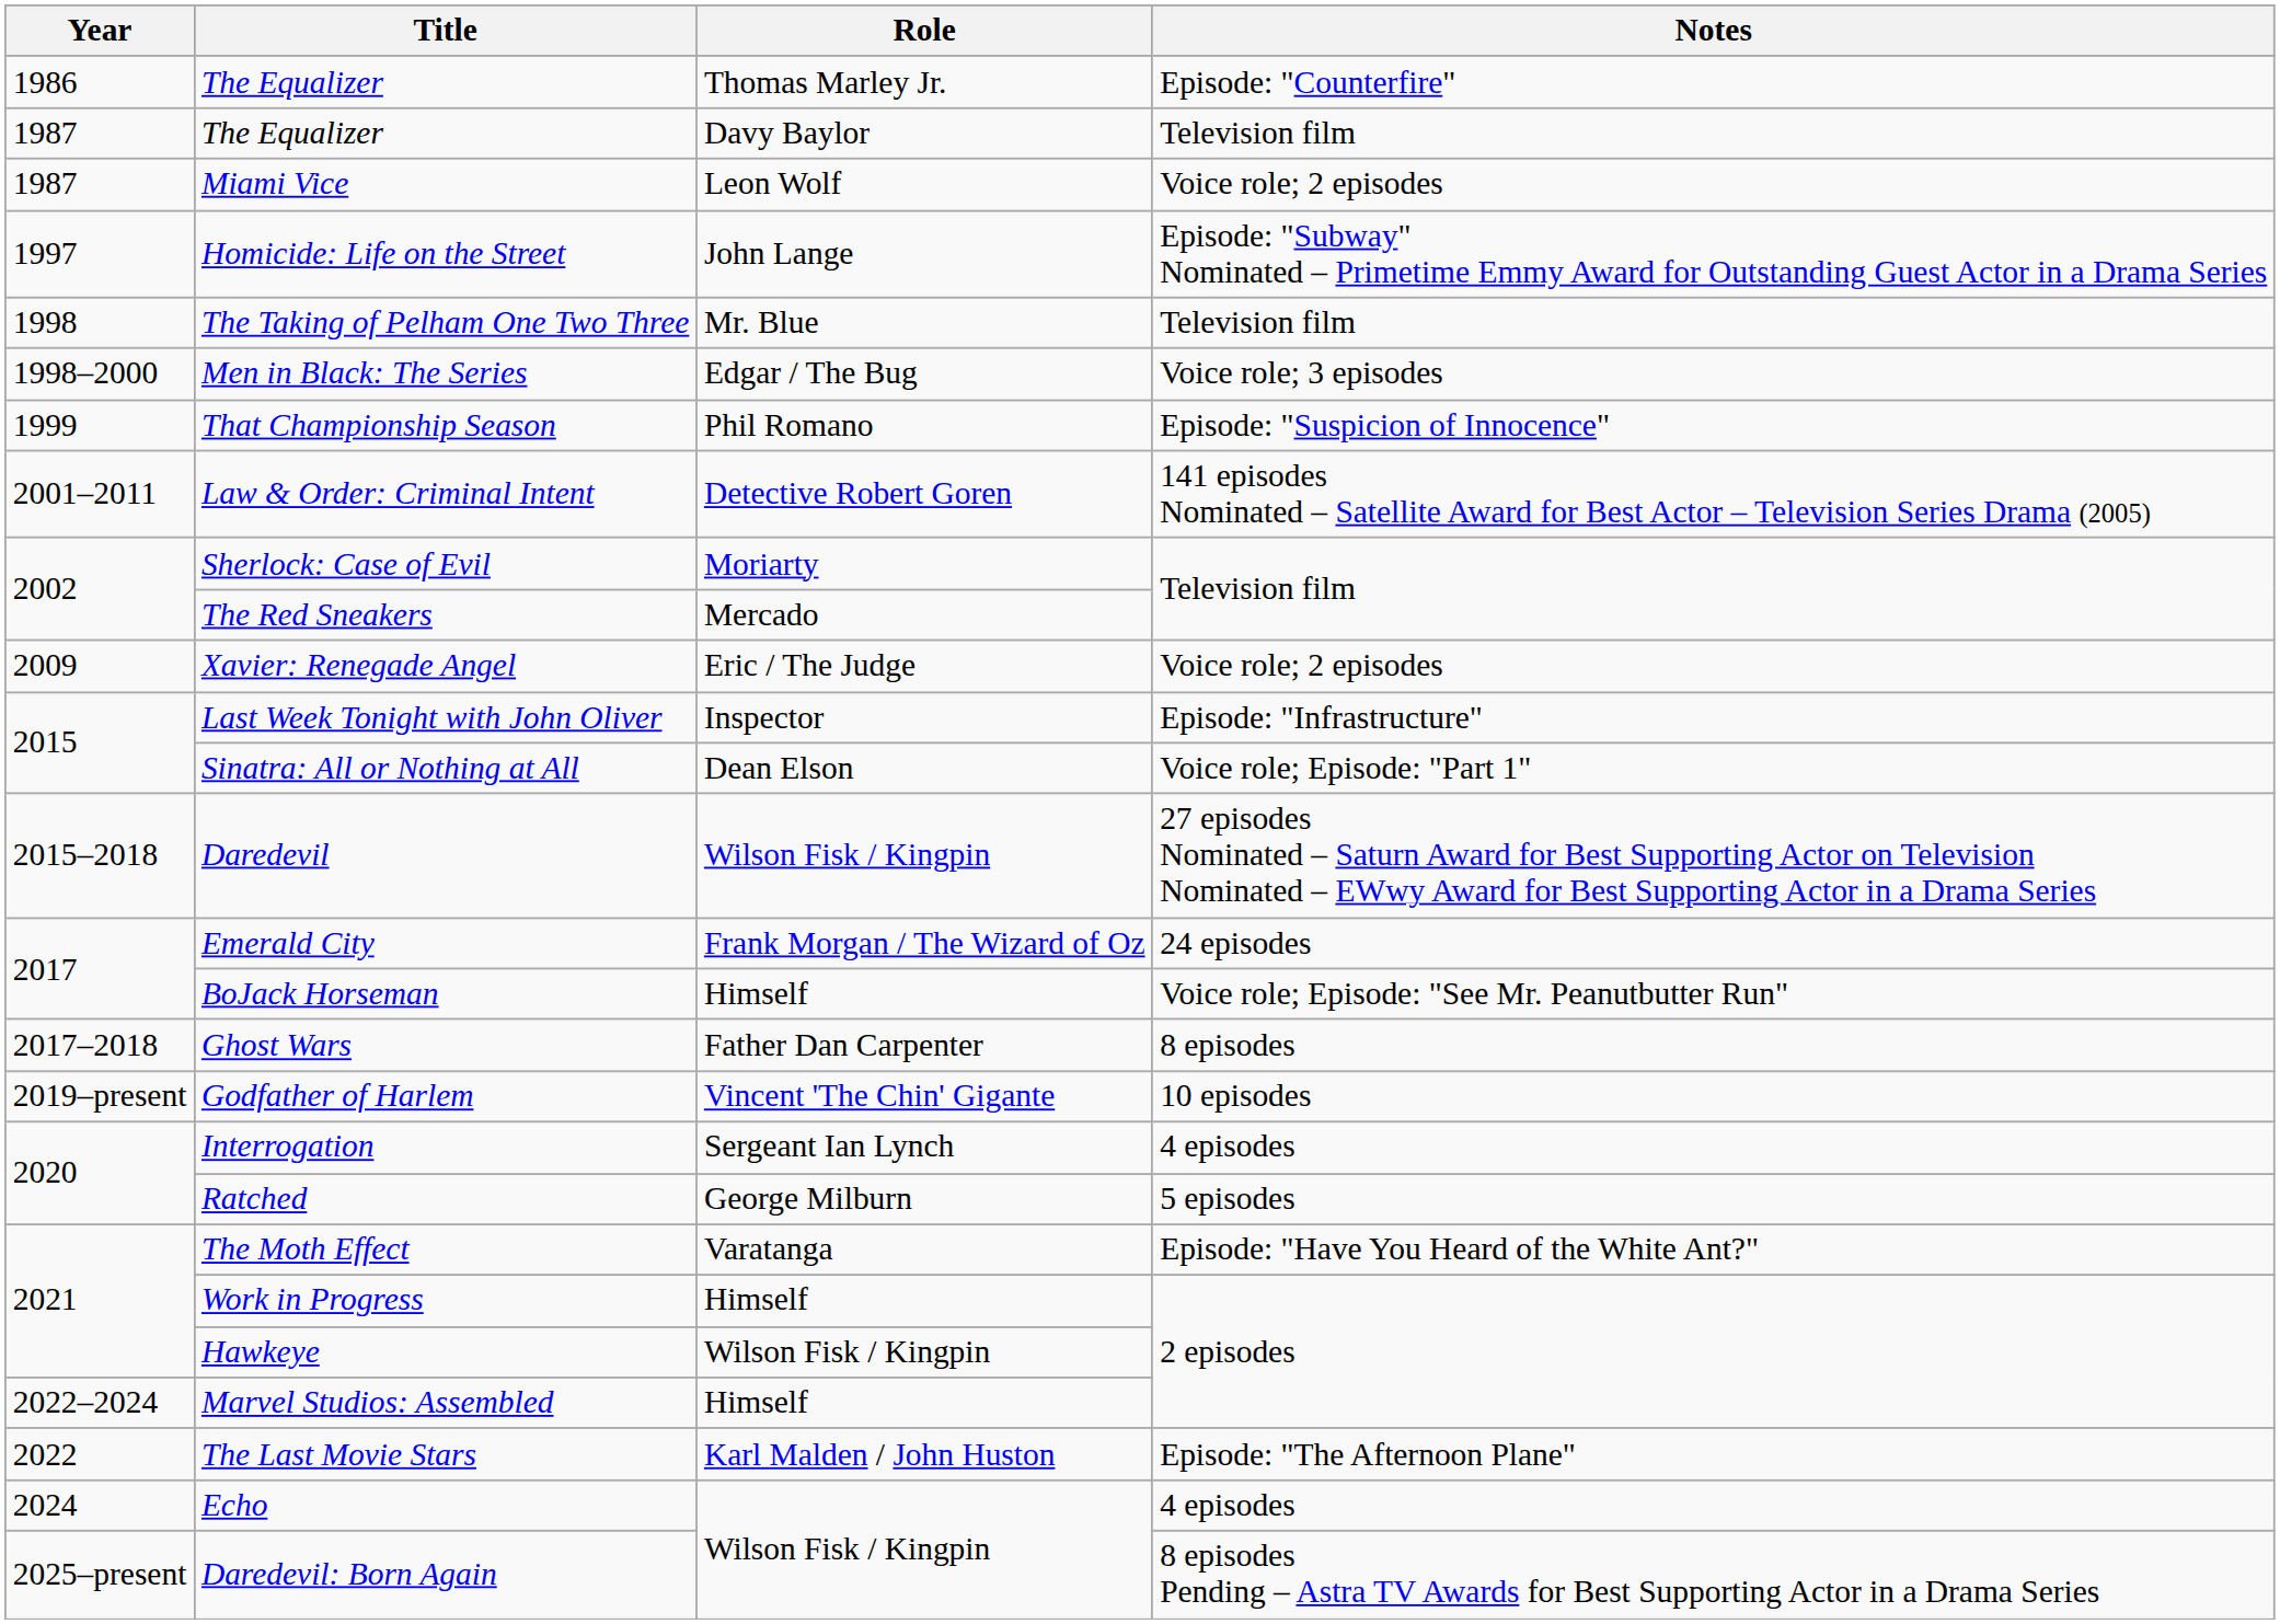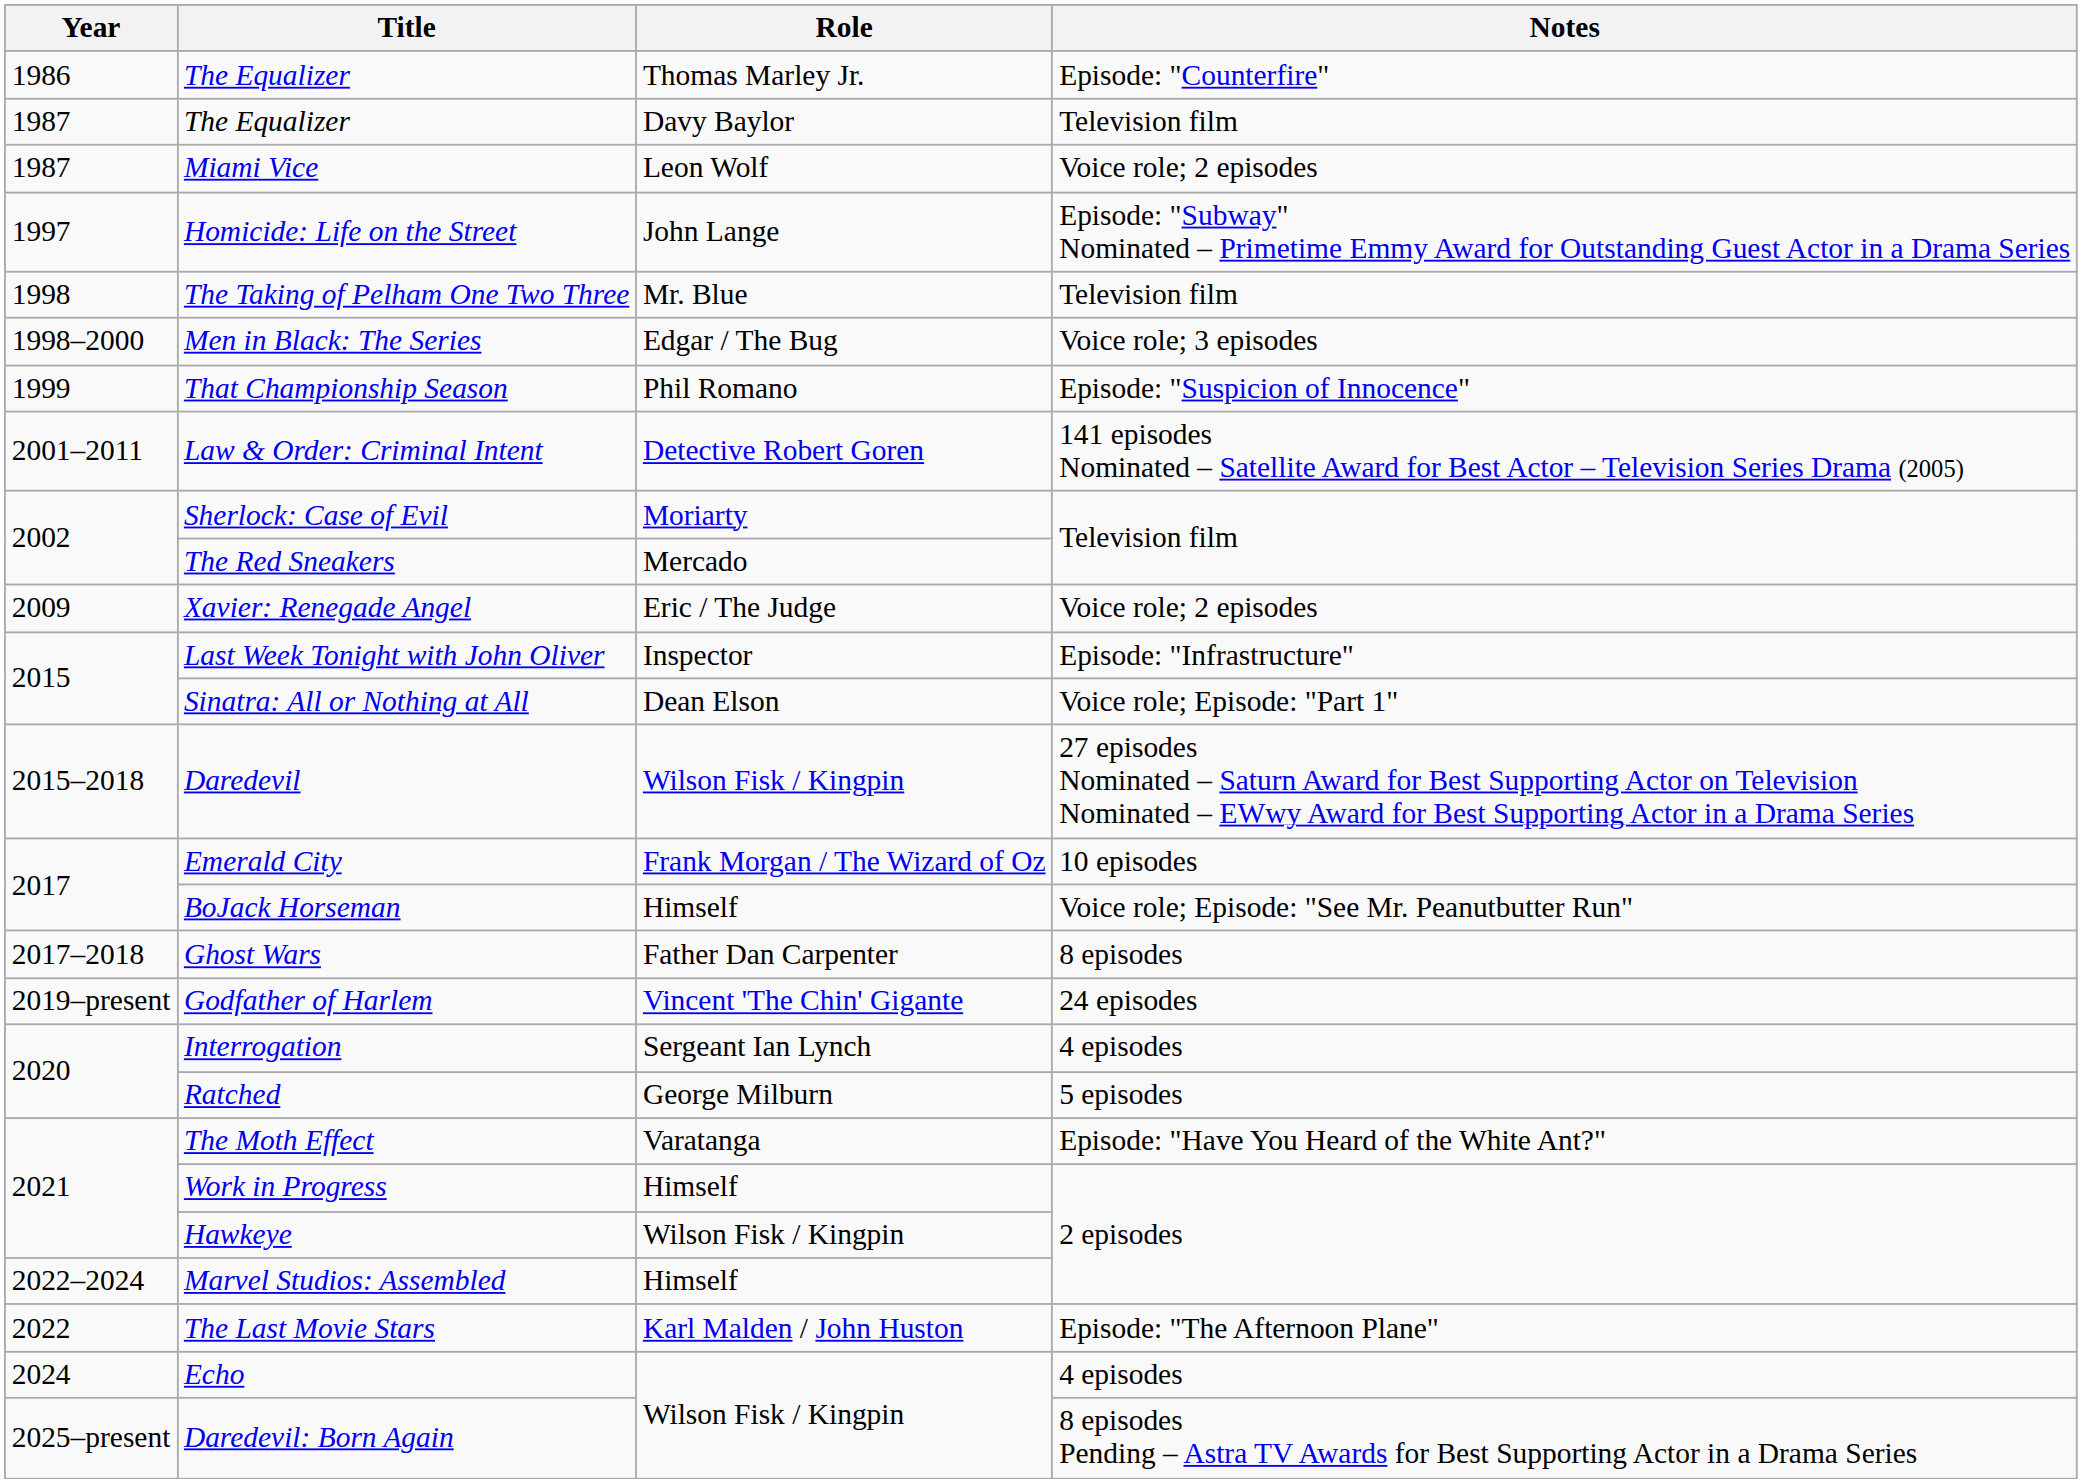 <table class="wikitable sortable">
 <tr>
 <th>Year</th>
 <th>Title</th>
 <th>Role</th>
 <th class="unsortable">Notes</th>
 </tr>
 <tr>
 <td>1986</td>
 <td><em><a href='#'>The Equalizer</a></em></td>
 <td>Thomas Marley Jr.</td>
 <td>Episode: "<a href='#'>Counterfire</a>"</td>
 </tr>
 <tr>
 <td>1987</td>
 <td><em>The Equalizer</em></td>
 <td>Davy Baylor</td>
 <td>Television film</td>
 </tr>
 <tr>
 <td>1987</td>
 <td><em><a href='#'>Miami Vice</a></em></td>
 <td>Leon Wolf</td>
 <td>Voice role; 2 episodes</td>
 </tr>
 <tr>
 <td>1997</td>
 <td><em><a href='#'>Homicide: Life on the Street</a></em></td>
 <td>John Lange</td>
 <td>Episode: "<a href='#'>Subway</a>"<br>Nominated – <a href='#'>Primetime Emmy Award for Outstanding Guest Actor in a Drama Series</a></td>
 </tr>
 <tr>
 <td>1998</td>
 <td><em><a href='#'>The Taking of Pelham One Two Three</a></em></td>
 <td>Mr. Blue</td>
 <td>Television film</td>
 </tr>
 <tr>
 <td>1998–2000</td>
 <td><em><a href='#'>Men in Black: The Series</a></em></td>
 <td>Edgar / The Bug</td>
 <td>Voice role; 3 episodes</td>
 </tr>
 <tr>
 <td>1999</td>
 <td><em><a href='#'>That Championship Season</a></em></td>
 <td>Phil Romano</td>
 <td>Episode: "<a href='#'>Suspicion of Innocence</a>"</td>
 </tr>
 <tr>
 <td>2001–2011</td>
 <td><em><a href='#'>Law & Order: Criminal Intent</a></em></td>
 <td><a href='#'>Detective Robert Goren</a></td>
 <td>141 episodes<br>Nominated – <a href='#'>Satellite Award for Best Actor – Television Series Drama</a> <small>(2005)</small></td>
 </tr>
 <tr>
 <td rowspan=2>2002</td>
 <td><em><a href='#'>Sherlock: Case of Evil</a></em></td>
 <td><a href='#'>Moriarty</a></td>
 <td rowspan=2>Television film</td>
 </tr>
 <tr>
 <td><em><a href='#'>The Red Sneakers</a></em></td>
 <td>Mercado</td>
 </tr>
 <tr>
 <td>2009</td>
 <td><em><a href='#'>Xavier: Renegade Angel</a></em></td>
 <td>Eric / The Judge</td>
 <td>Voice role; 2 episodes</td>
 </tr>
 <tr>
 <td rowspan=2>2015</td>
 <td><em><a href='#'>Last Week Tonight with John Oliver</a></em></td>
 <td>Inspector</td>
 <td>Episode: "Infrastructure"</td>
 </tr>
 <tr>
 <td><em><a href='#'>Sinatra: All or Nothing at All</a></em></td>
 <td>Dean Elson</td>
 <td>Voice role; Episode: "Part 1"</td>
 </tr>
 <tr>
 <td>2015–2018</td>
 <td><em><a href='#'>Daredevil</a></em></td>
 <td><a href='#'>Wilson Fisk / Kingpin</a></td>
 <td>27 episodes<br>Nominated – <a href='#'>Saturn Award for Best Supporting Actor on Television</a><br>Nominated – <a href='#'>EWwy Award for Best Supporting Actor in a Drama Series</a></td>
 </tr>
 <tr>
 <td rowspan=2>2017</td>
 <td><em><a href='#'>Emerald City</a></em></td>
 <td><a href='#'>Frank Morgan / The Wizard of Oz</a></td>
-<td>24 episodes</td>
+<td>10 episodes</td>
 </tr>
 <tr>
 <td><em><a href='#'>BoJack Horseman</a></em></td>
 <td>Himself</td>
 <td>Voice role; Episode: "See Mr. Peanutbutter Run"</td>
 </tr>
 <tr>
 <td>2017–2018</td>
 <td><em><a href='#'>Ghost Wars</a></em></td>
 <td>Father Dan Carpenter</td>
 <td>8 episodes</td>
 </tr>
 <tr>
 <td>2019–present</td>
 <td><em><a href='#'>Godfather of Harlem</a></em></td>
 <td><a href='#'>Vincent 'The Chin' Gigante</a></td>
-<td>10 episodes</td>
+<td>24 episodes</td>
 </tr>
 <tr>
 <td rowspan=2>2020</td>
 <td><em><a href='#'>Interrogation</a></em></td>
 <td>Sergeant Ian Lynch</td>
 <td>4 episodes</td>
 </tr>
 <tr>
 <td><em><a href='#'>Ratched</a></em></td>
 <td>George Milburn</td>
 <td>5 episodes</td>
 </tr>
 <tr>
 <td rowspan=3>2021</td>
 <td><em><a href='#'>The Moth Effect</a></em></td>
 <td>Varatanga</td>
 <td>Episode: "Have You Heard of the White Ant?"</td>
 </tr>
 <tr>
 <td><em><a href='#'>Work in Progress</a></em></td>
 <td>Himself</td>
 <td rowspan=3>2 episodes</td>
 </tr>
 <tr>
 <td><em><a href='#'>Hawkeye</a></em></td>
 <td>Wilson Fisk / Kingpin</td>
 </tr>
 <tr>
 <td>2022–2024</td>
 <td><em><a href='#'>Marvel Studios: Assembled</a></em></td>
 <td>Himself</td>
 </tr>
 <tr>
 <td>2022</td>
 <td><em><a href='#'>The Last Movie Stars</a></em></td>
 <td><a href='#'>Karl Malden</a> / <a href='#'>John Huston</a></td>
 <td>Episode: "The Afternoon Plane"</td>
 </tr>
 <tr>
 <td>2024</td>
 <td><em><a href='#'>Echo</a></em></td>
 <td rowspan=2>Wilson Fisk / Kingpin</td>
 <td>4 episodes</td>
 </tr>
 <tr>
 <td>2025–present</td>
 <td><em><a href='#'>Daredevil: Born Again</a></em></td>
 <td>8 episodes<br>Pending – <a href='#'>Astra TV Awards</a> for Best Supporting Actor in a Drama Series</td>
 </tr>
 </table>
